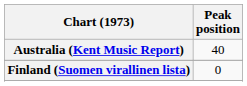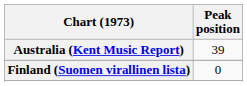 <table class="wikitable sortable plainrowheaders" style="text-align:center">
 <tr>
 <th scope="col">Chart (1973)</th>
 <th scope="col">Peak<br>position</th>
 </tr>
 <tr>
 <th scope="row">Australia (<a href='#'>Kent Music Report</a>)</th>
-<td>40</td>
+<td>39</td>
 </tr>
 <tr>
 </tr>
 <tr>
 </tr>
 <tr>
 </tr>
 <tr>
 <th scope="row">Finland (<a href='#'>Suomen virallinen lista</a>)</th>
 <td>0</td>
 </tr>
 <tr>
 </tr>
 <tr>
 </tr>
 <tr>
 </tr>
 <tr>
 </tr>
 <tr>
 </tr>
 <tr>
 </tr>
 <tr>
 </tr>
 </table>
